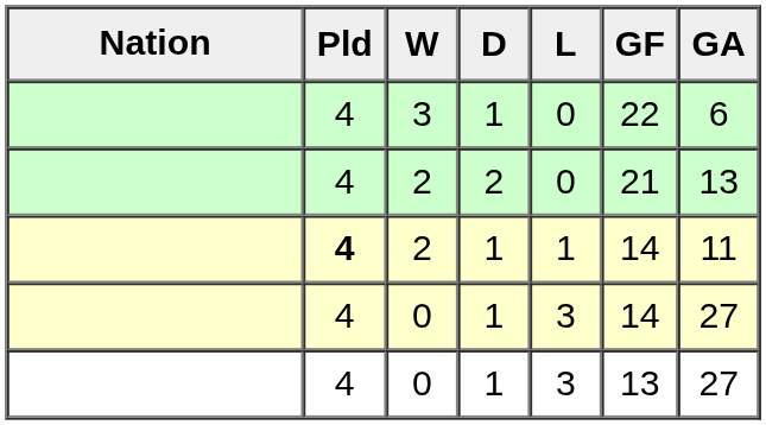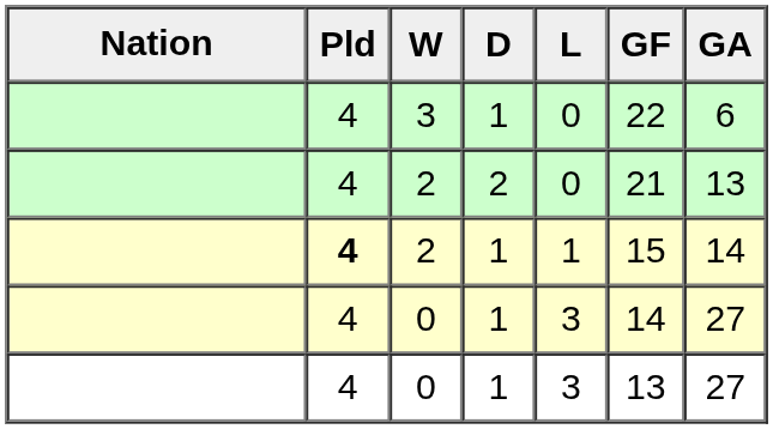 <table border=1 cellpadding=5 cellspacing=0>
 <tr>
 <th bgcolor="#efefef" width="120">Nation　</th>
 <th bgcolor="#efefef" width="20">Pld</th>
 <th bgcolor="#efefef" width="20">W</th>
 <th bgcolor="#efefef" width="20">D</th>
 <th bgcolor="#efefef" width="20">L</th>
 <th bgcolor="#efefef" width="20">GF</th>
 <th bgcolor="#efefef" width="20">GA</th>
 </tr>
 <tr align=center bgcolor="#ccffcc">
 <td align=left></td>
 <td>4</td>
 <td>3</td>
 <td>1</td>
 <td>0</td>
 <td>22</td>
 <td>6</td>
 </tr>
 <tr align=center bgcolor="#ccffcc">
 <td align=left></td>
 <td>4</td>
 <td>2</td>
 <td>2</td>
 <td>0</td>
 <td>21</td>
 <td>13</td>
 </tr>
 <tr align=center bgcolor="#ffffcc">
 <td align=left></td>
 <td><strong>4</strong></td>
 <td>2</td>
 <td>1</td>
 <td>1</td>
+<td>15</td>
 <td>14</td>
-<td>11</td>
 </tr>
 <tr align=center bgcolor="#ffffcc">
 <td align=left></td>
 <td>4</td>
 <td>0</td>
 <td>1</td>
 <td>3</td>
 <td>14</td>
 <td>27</td>
 </tr>
 <tr align=center>
 <td align=left></td>
 <td>4</td>
 <td>0</td>
 <td>1</td>
 <td>3</td>
 <td>13</td>
 <td>27</td>
 </tr>
 </table>
